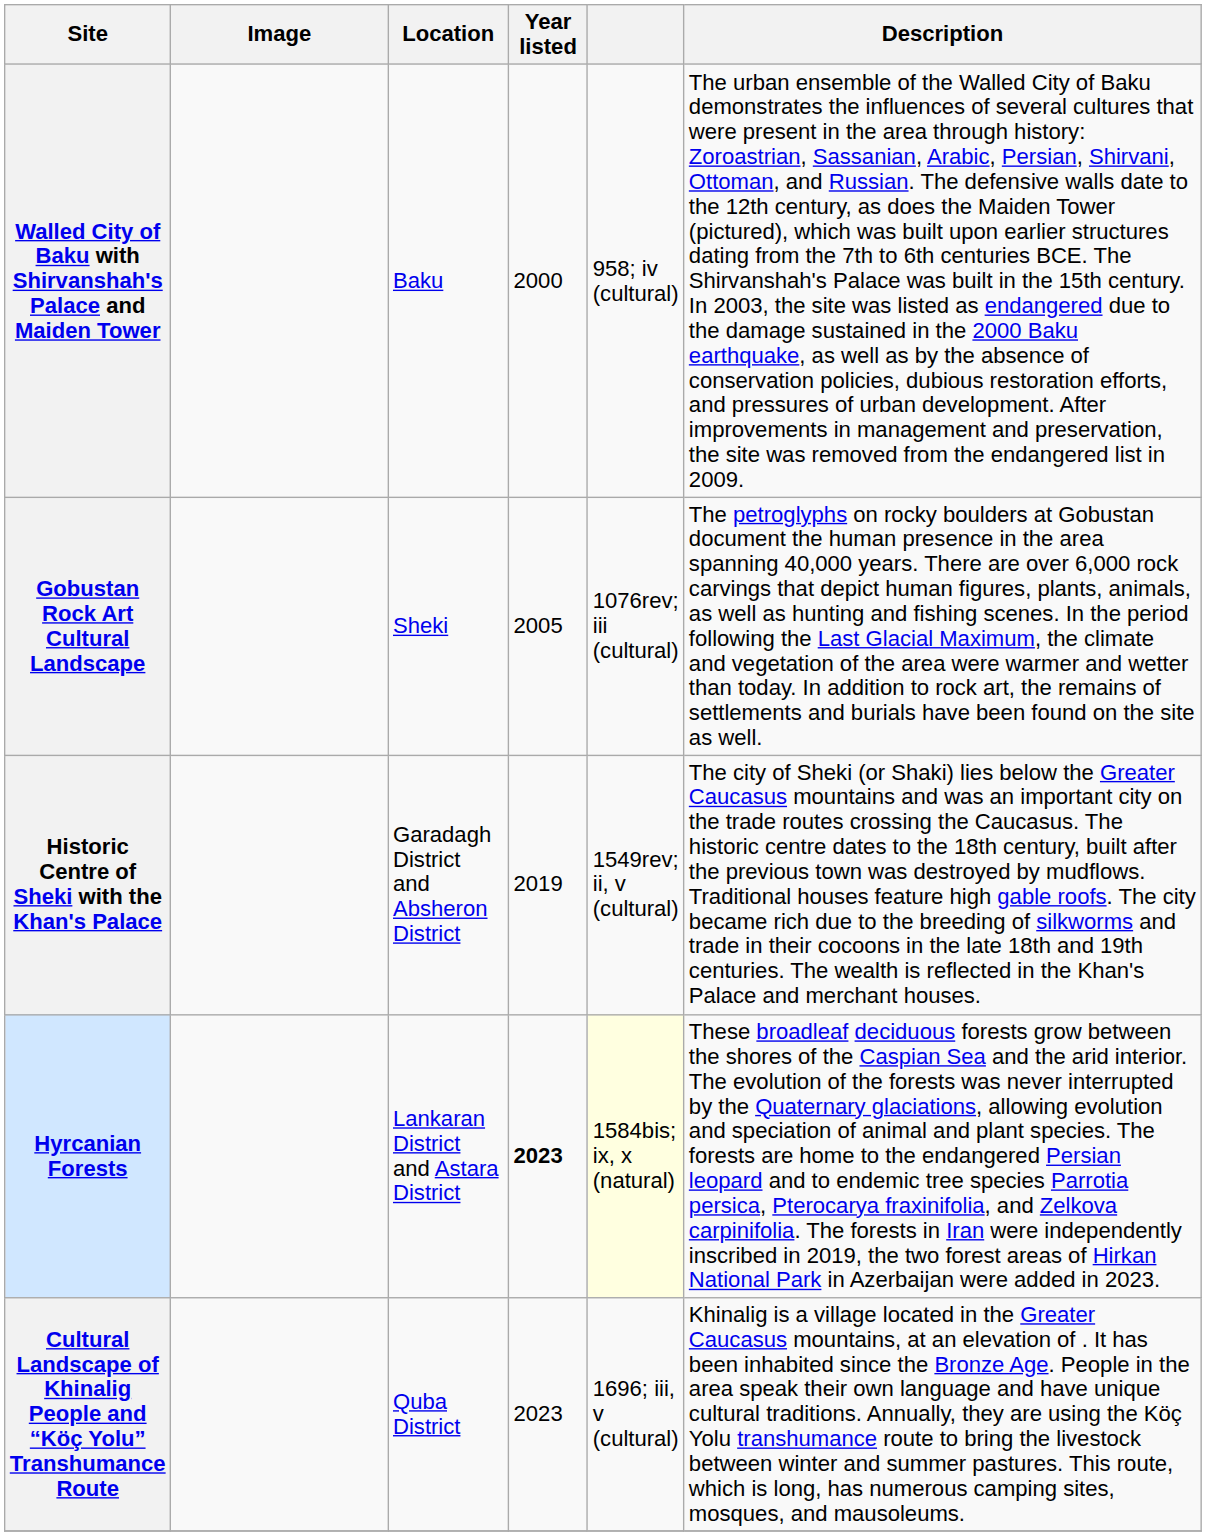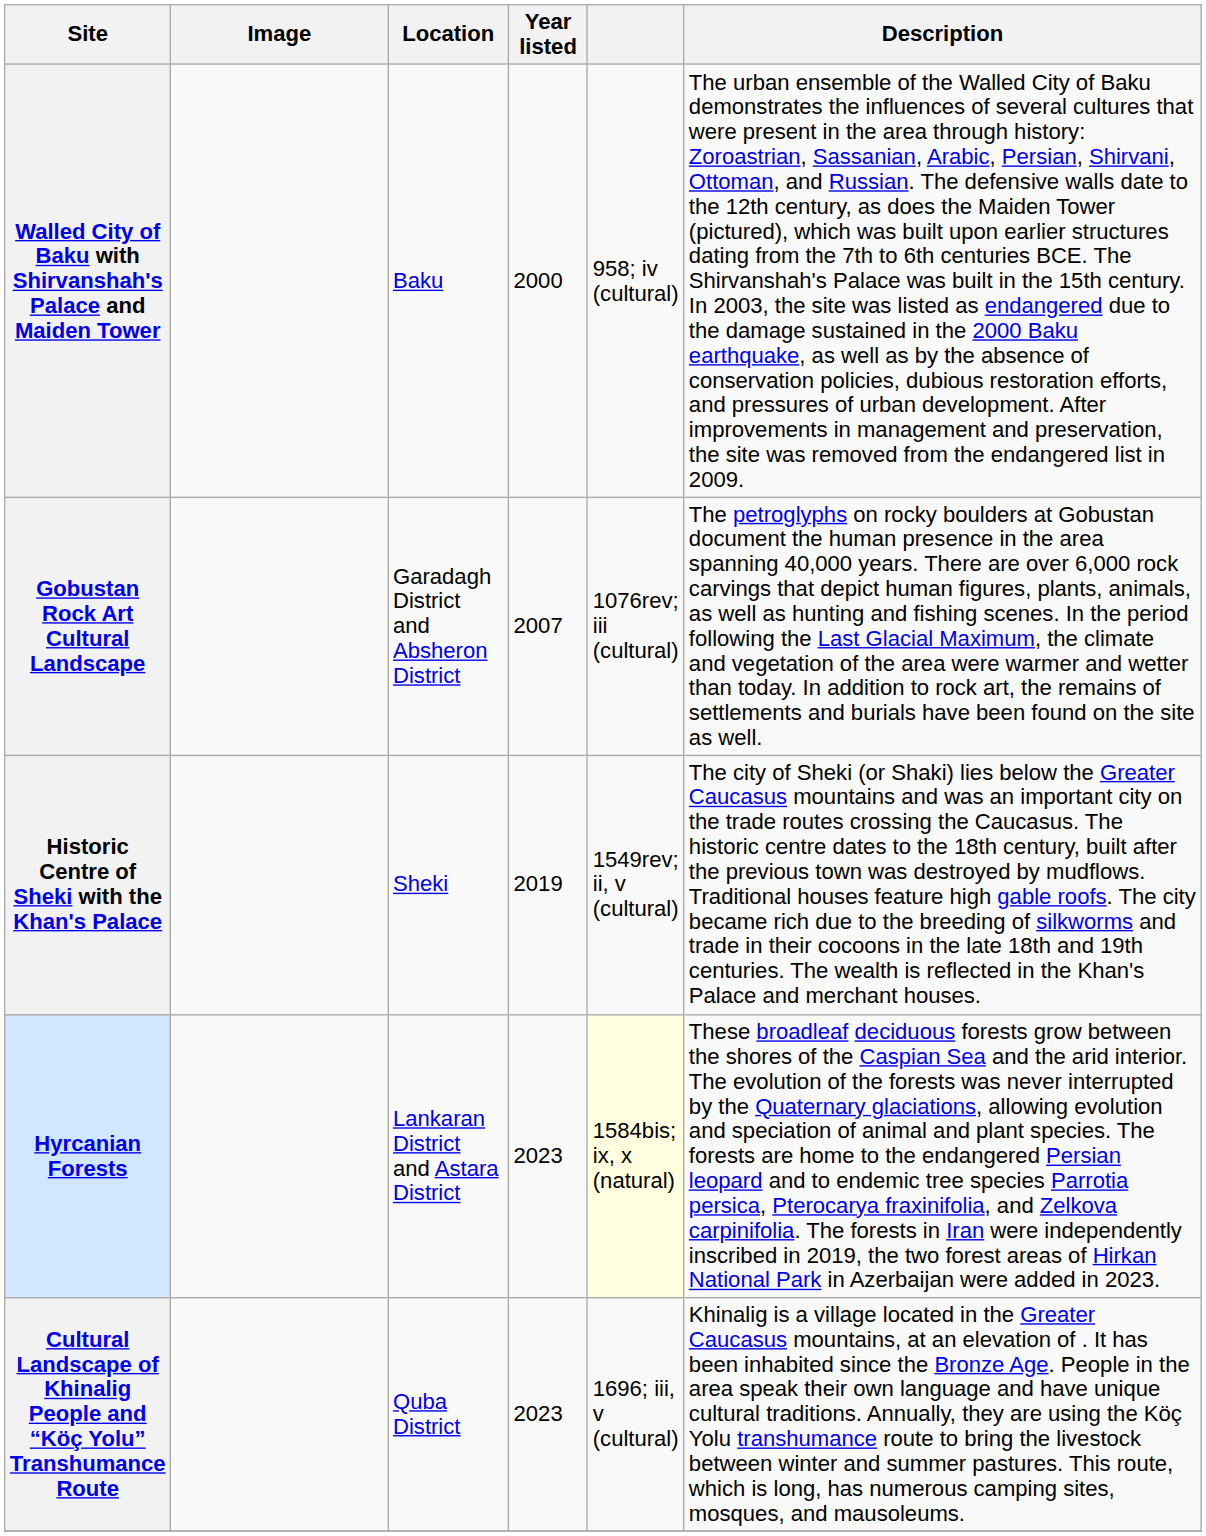 <table class="wikitable sortable plainrowheaders">
 <tr>
 <th style="width:100px;" scope="col">Site</th>
 <th class="unsortable" style="width:150px;" scope="col">Image</th>
 <th style="width:80px;" scope="col">Location</th>
 <th style="width:50px;" scope="col">Year listed</th>
 <th style="width:60px;" scope="col" data-sort-type="number"></th>
 <th scope="col" class="unsortable">Description</th>
 </tr>
 <tr>
 <th scope="row"><a href='#'>Walled City of Baku</a> with <a href='#'>Shirvanshah's Palace</a> and <a href='#'>Maiden Tower</a></th>
 <td align=center></td>
 <td><a href='#'>Baku</a></td>
 <td>2000</td>
 <td>958; iv (cultural)</td>
 <td>The urban ensemble of the Walled City of Baku demonstrates the influences of several cultures that were present in the area through history: <a href='#'>Zoroastrian</a>, <a href='#'>Sassanian</a>, <a href='#'>Arabic</a>, <a href='#'>Persian</a>, <a href='#'>Shirvani</a>, <a href='#'>Ottoman</a>, and <a href='#'>Russian</a>. The defensive walls date to the 12th century, as does the Maiden Tower (pictured), which was built upon earlier structures dating from the 7th to 6th centuries BCE. The Shirvanshah's Palace was built in the 15th century. In 2003, the site was listed as <a href='#'>endangered</a> due to the damage sustained in the <a href='#'>2000 Baku earthquake</a>, as well as by the absence of conservation policies, dubious restoration efforts, and pressures of urban development. After  improvements in management and preservation, the site was removed from the endangered list in 2009.</td>
 </tr>
 <tr>
 <th scope="row"><a href='#'>Gobustan Rock Art Cultural Landscape</a></th>
 <td align=center></td>
-<td><a href='#'>Sheki</a></td>
-<td>2005</td>
+<td>Garadagh District and <a href='#'>Absheron District</a></td>
+<td>2007</td>
 <td>1076rev; iii (cultural)</td>
 <td>The <a href='#'>petroglyphs</a> on rocky boulders at Gobustan document the human presence in the area spanning 40,000 years. There are over 6,000 rock carvings that depict human figures, plants, animals, as well as hunting and fishing scenes. In the period following the <a href='#'>Last Glacial Maximum</a>, the climate and vegetation of the area were warmer and wetter than today. In addition to rock art, the remains of settlements and burials have been found on the site as well.</td>
 </tr>
 <tr>
 <th scope="row">Historic Centre of <a href='#'>Sheki</a> with the <a href='#'>Khan's Palace</a></th>
 <td></td>
-<td>Garadagh District and <a href='#'>Absheron District</a></td>
+<td><a href='#'>Sheki</a></td>
 <td>2019</td>
 <td>1549rev; ii, v (cultural)</td>
 <td>The city of Sheki (or Shaki) lies below the <a href='#'>Greater Caucasus</a> mountains and was an important city on the trade routes crossing the Caucasus. The historic centre dates to the 18th century, built after the previous town was destroyed by mudflows. Traditional houses feature high <a href='#'>gable roofs</a>. The city became rich due to the breeding of <a href='#'>silkworms</a> and trade in their cocoons in the late 18th and 19th centuries. The wealth is reflected in the Khan's Palace and merchant houses.</td>
 </tr>
 <tr>
 <th scope="row" style="background:#D0E7FF;"><a href='#'>Hyrcanian Forests</a></th>
 <td></td>
 <td><a href='#'>Lankaran District</a> and <a href='#'>Astara District</a></td>
-<td><strong>2023</strong></td>
+<td>2023</td>
 <td style="background: lightyellow;">1584bis; ix, x (natural)</td>
 <td>These <a href='#'>broadleaf</a> <a href='#'>deciduous</a> forests grow between the shores of the <a href='#'>Caspian Sea</a> and the arid interior. The evolution of the forests was never interrupted by the <a href='#'>Quaternary glaciations</a>, allowing evolution and speciation of animal and plant species. The forests are home to the endangered <a href='#'>Persian leopard</a> and to endemic tree species <a href='#'>Parrotia persica</a>, <a href='#'>Pterocarya fraxinifolia</a>, and <a href='#'>Zelkova carpinifolia</a>. The forests in <a href='#'>Iran</a> were independently inscribed in 2019, the two forest areas of <a href='#'>Hirkan National Park</a> in Azerbaijan were added in 2023.</td>
 </tr>
 <tr>
 <th scope="row"><a href='#'>Cultural Landscape of Khinalig People and “Köç Yolu” Transhumance Route</a></th>
 <td></td>
 <td><a href='#'>Quba District</a></td>
 <td>2023</td>
 <td>1696; iii, v (cultural)</td>
 <td>Khinalig is a village located in the <a href='#'>Greater Caucasus</a> mountains, at an elevation of . It has been inhabited since the <a href='#'>Bronze Age</a>. People in the area speak their own language and have unique cultural traditions. Annually, they are using the Köç Yolu <a href='#'>transhumance</a> route to bring the livestock between winter and summer pastures. This route, which is  long, has numerous camping sites, mosques, and mausoleums.</td>
 </tr>
 <tr>
 </tr>
 </table>
